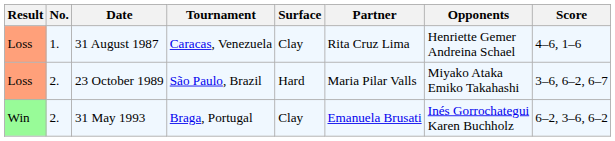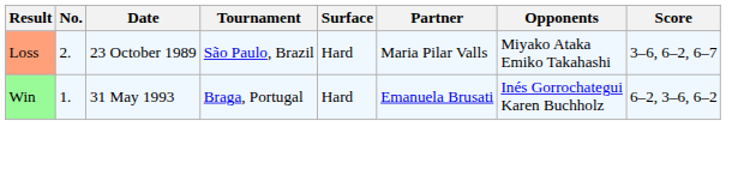 <table class="sortable wikitable" style=font-size:97%>
 <tr>
 <th>Result</th>
 <th>No.</th>
 <th>Date</th>
 <th>Tournament</th>
 <th>Surface</th>
 <th>Partner</th>
 <th>Opponents</th>
 <th>Score</th>
 </tr>
 <tr bgcolor="#f0f8ff">
 <td style="background:#ffa07a;">Loss</td>
-<td>1.</td>
-<td>31 August 1987</td>
-<td><a href='#'>Caracas</a>, Venezuela</td>
-<td>Clay</td>
-<td> Rita Cruz Lima</td>
-<td> Henriette Gemer <br>  Andreina Schael</td>
-<td>4–6, 1–6</td>
-</tr>
-<tr bgcolor="#f0f8ff">
-<td style="background:#ffa07a;">Loss</td>
 <td>2.</td>
 <td>23 October 1989</td>
 <td><a href='#'>São Paulo</a>, Brazil</td>
 <td>Hard</td>
 <td> Maria Pilar Valls</td>
 <td> Miyako Ataka <br>  Emiko Takahashi</td>
 <td>3–6, 6–2, 6–7</td>
 </tr>
 <tr bgcolor=f0f8ff>
 <td style="background:#98fb98;">Win</td>
-<td>2.</td>
+<td>1.</td>
 <td>31 May 1993</td>
 <td><a href='#'>Braga</a>, Portugal</td>
-<td>Clay</td>
+<td>Hard</td>
 <td> <a href='#'>Emanuela Brusati</a></td>
 <td> <a href='#'>Inés Gorrochategui</a> <br>  Karen Buchholz</td>
 <td>6–2, 3–6, 6–2</td>
 </tr>
 </table>
